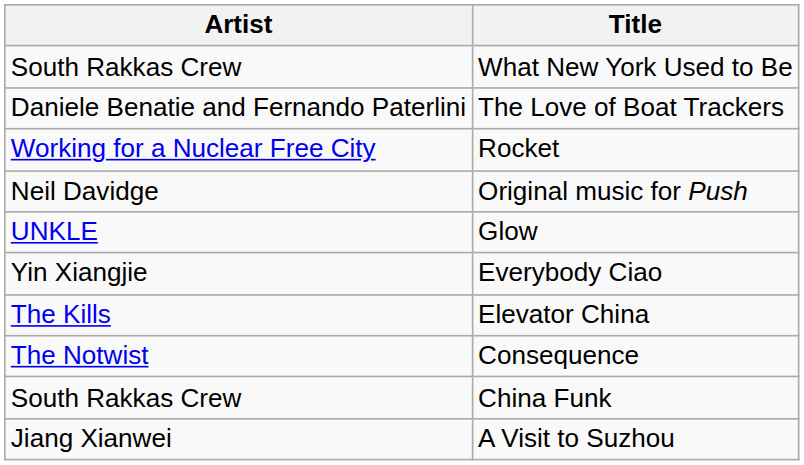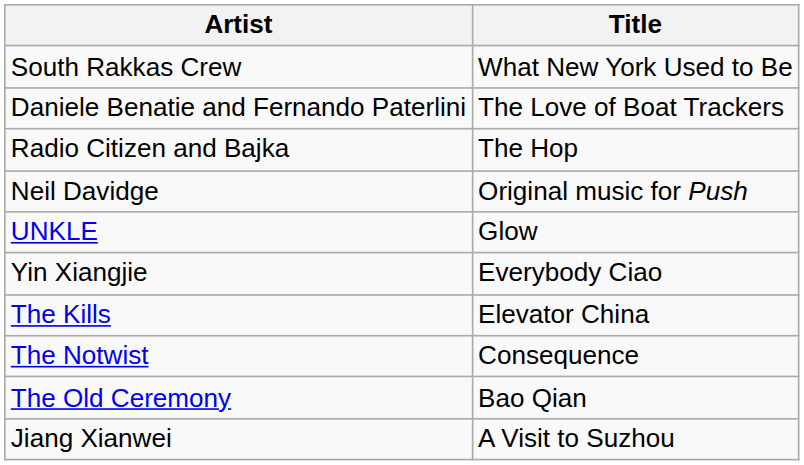 <table class="wikitable" border="1">
 <tr>
 <th>Artist</th>
 <th>Title</th>
 </tr>
 <tr>
 <td>South Rakkas Crew</td>
 <td>What New York Used to Be</td>
 </tr>
 <tr>
 <td>Daniele Benatie and Fernando Paterlini</td>
 <td>The Love of Boat Trackers</td>
 </tr>
 <tr>
-<td><a href='#'>Working for a Nuclear Free City</a></td>
-<td>Rocket</td>
+<td>Radio Citizen and Bajka</td>
+<td>The Hop</td>
 </tr>
 <tr>
 <td>Neil Davidge</td>
 <td>Original music for <em>Push</em></td>
 </tr>
 <tr>
 <td><a href='#'>UNKLE</a></td>
 <td>Glow</td>
 </tr>
 <tr>
 <td>Yin Xiangjie</td>
 <td>Everybody Ciao</td>
 </tr>
 <tr>
 <td><a href='#'>The Kills</a></td>
 <td>Elevator China</td>
 </tr>
 <tr>
 <td><a href='#'>The Notwist</a></td>
 <td>Consequence</td>
 </tr>
 <tr>
-<td>South Rakkas Crew</td>
-<td>China Funk</td>
+<td><a href='#'>The Old Ceremony</a></td>
+<td>Bao Qian</td>
 </tr>
 <tr>
 <td>Jiang Xianwei</td>
 <td>A Visit to Suzhou</td>
 </tr>
 </table>
